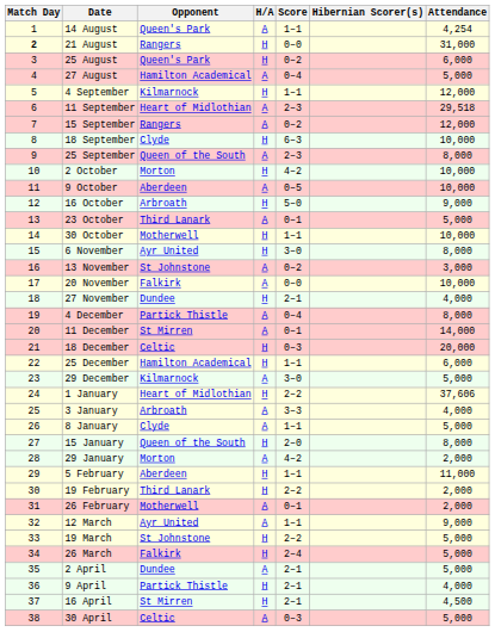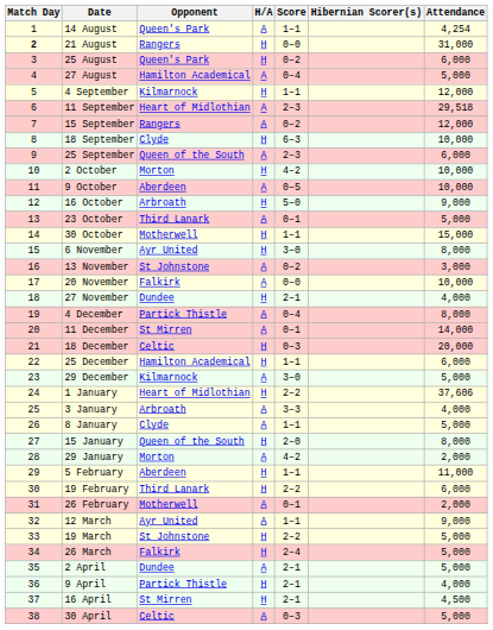 <table class="wikitable" style="text-align:center">
 <tr>
 <th>Match Day</th>
 <th>Date</th>
 <th>Opponent</th>
 <th>H/A</th>
 <th>Score</th>
 <th>Hibernian Scorer(s)</th>
 <th>Attendance</th>
 </tr>
 <tr bgcolor=#FFFFDD>
 <td>1</td>
 <td align=left>14 August</td>
 <td align=left><a href='#'>Queen's Park</a></td>
 <td><a href='#'>A</a></td>
 <td>1–1</td>
 <td align=left></td>
 <td>4,254</td>
 </tr>
 <tr bgcolor=#FFFFDD>
 <td><strong>2</strong></td>
 <td align=left>21 August</td>
 <td align=left><a href='#'>Rangers</a></td>
 <td><a href='#'>H</a></td>
 <td>0–0</td>
 <td align=left></td>
 <td>31,000</td>
 </tr>
 <tr bgcolor=#FFCCCC>
 <td>3</td>
 <td align=left>25 August</td>
 <td align=left><a href='#'>Queen's Park</a></td>
 <td><a href='#'>H</a></td>
 <td>0–2</td>
 <td align=left></td>
 <td>6,000</td>
 </tr>
 <tr bgcolor=#FFCCCC>
 <td>4</td>
 <td align=left>27 August</td>
 <td align=left><a href='#'>Hamilton Academical</a></td>
 <td><a href='#'>A</a></td>
 <td>0–4</td>
 <td align=left></td>
 <td>5,000</td>
 </tr>
 <tr bgcolor=#FFFFDD>
 <td>5</td>
 <td align=left>4 September</td>
 <td align=left><a href='#'>Kilmarnock</a></td>
 <td><a href='#'>H</a></td>
 <td>1–1</td>
 <td align=left></td>
 <td>12,000</td>
 </tr>
 <tr bgcolor=#FFCCCC>
 <td>6</td>
 <td align=left>11 September</td>
 <td align=left><a href='#'>Heart of Midlothian</a></td>
 <td><a href='#'>A</a></td>
 <td>2–3</td>
 <td align=left></td>
 <td>29,518</td>
 </tr>
 <tr bgcolor=#FFCCCC>
 <td>7</td>
 <td align=left>15 September</td>
 <td align=left><a href='#'>Rangers</a></td>
 <td><a href='#'>A</a></td>
 <td>0–2</td>
 <td align=left></td>
 <td>12,000</td>
 </tr>
 <tr bgcolor=#EEFFEE>
 <td>8</td>
 <td align=left>18 September</td>
 <td align=left><a href='#'>Clyde</a></td>
 <td><a href='#'>H</a></td>
 <td>6–3</td>
 <td align=left></td>
 <td>10,000</td>
 </tr>
 <tr bgcolor=#FFCCCC>
 <td>9</td>
 <td align=left>25 September</td>
 <td align=left><a href='#'>Queen of the South</a></td>
 <td><a href='#'>A</a></td>
 <td>2–3</td>
 <td align=left></td>
-<td>8,000</td>
+<td>6,000</td>
 </tr>
 <tr bgcolor=#EEFFEE>
 <td>10</td>
 <td align=left>2 October</td>
 <td align=left><a href='#'>Morton</a></td>
 <td><a href='#'>H</a></td>
 <td>4–2</td>
 <td align=left></td>
 <td>10,000</td>
 </tr>
 <tr bgcolor=#FFCCCC>
 <td>11</td>
 <td align=left>9 October</td>
 <td align=left><a href='#'>Aberdeen</a></td>
 <td><a href='#'>A</a></td>
 <td>0–5</td>
 <td align=left></td>
 <td>10,000</td>
 </tr>
 <tr bgcolor=#EEFFEE>
 <td>12</td>
 <td align=left>16 October</td>
 <td align=left><a href='#'>Arbroath</a></td>
 <td><a href='#'>H</a></td>
 <td>5–0</td>
 <td align=left></td>
 <td>9,000</td>
 </tr>
 <tr bgcolor=#FFCCCC>
 <td>13</td>
 <td align=left>23 October</td>
 <td align=left><a href='#'>Third Lanark</a></td>
 <td><a href='#'>A</a></td>
 <td>0–1</td>
 <td align=left></td>
 <td>5,000</td>
 </tr>
 <tr bgcolor=#FFFFDD>
 <td>14</td>
 <td align=left>30 October</td>
 <td align=left><a href='#'>Motherwell</a></td>
 <td><a href='#'>H</a></td>
 <td>1–1</td>
 <td align=left></td>
-<td>10,000</td>
+<td>15,000</td>
 </tr>
 <tr bgcolor=#EEFFEE>
 <td>15</td>
 <td align=left>6 November</td>
 <td align=left><a href='#'>Ayr United</a></td>
 <td><a href='#'>H</a></td>
 <td>3–0</td>
 <td align=left></td>
 <td>8,000</td>
 </tr>
 <tr bgcolor=#FFCCCC>
 <td>16</td>
 <td align=left>13 November</td>
 <td align=left><a href='#'>St Johnstone</a></td>
 <td><a href='#'>A</a></td>
 <td>0–2</td>
 <td align=left></td>
 <td>3,000</td>
 </tr>
 <tr bgcolor=#FFFFDD>
 <td>17</td>
 <td align=left>20 November</td>
 <td align=left><a href='#'>Falkirk</a></td>
 <td><a href='#'>A</a></td>
 <td>0–0</td>
 <td align=left></td>
 <td>10,000</td>
 </tr>
 <tr bgcolor=#EEFFEE>
 <td>18</td>
 <td align=left>27 November</td>
 <td align=left><a href='#'>Dundee</a></td>
 <td><a href='#'>H</a></td>
 <td>2–1</td>
 <td align=left></td>
 <td>4,000</td>
 </tr>
 <tr bgcolor=#FFCCCC>
 <td>19</td>
 <td align=left>4 December</td>
 <td align=left><a href='#'>Partick Thistle</a></td>
 <td><a href='#'>A</a></td>
 <td>0–4</td>
 <td align=left></td>
 <td>8,000</td>
 </tr>
 <tr bgcolor=#FFCCCC>
 <td>20</td>
 <td align=left>11 December</td>
 <td align=left><a href='#'>St Mirren</a></td>
 <td><a href='#'>A</a></td>
 <td>0–1</td>
 <td align=left></td>
 <td>14,000</td>
 </tr>
 <tr bgcolor=#FFCCCC>
 <td>21</td>
 <td align=left>18 December</td>
 <td align=left><a href='#'>Celtic</a></td>
 <td><a href='#'>H</a></td>
 <td>0–3</td>
 <td align=left></td>
 <td>20,000</td>
 </tr>
 <tr bgcolor=#FFFFDD>
 <td>22</td>
 <td align=left>25 December</td>
 <td align=left><a href='#'>Hamilton Academical</a></td>
 <td><a href='#'>H</a></td>
 <td>1–1</td>
 <td align=left></td>
 <td>6,000</td>
 </tr>
 <tr bgcolor=#EEFFEE>
 <td>23</td>
 <td align=left>29 December</td>
 <td align=left><a href='#'>Kilmarnock</a></td>
 <td><a href='#'>A</a></td>
 <td>3–0</td>
 <td align=left></td>
 <td>5,000</td>
 </tr>
 <tr bgcolor=#FFFFDD>
 <td>24</td>
 <td align=left>1 January</td>
 <td align=left><a href='#'>Heart of Midlothian</a></td>
 <td><a href='#'>H</a></td>
 <td>2–2</td>
 <td align=left></td>
 <td>37,606</td>
 </tr>
 <tr bgcolor=#FFFFDD>
 <td>25</td>
 <td align=left>3 January</td>
 <td align=left><a href='#'>Arbroath</a></td>
 <td><a href='#'>A</a></td>
 <td>3–3</td>
 <td align=left></td>
 <td>4,000</td>
 </tr>
 <tr bgcolor=#FFFFDD>
 <td>26</td>
 <td align=left>8 January</td>
 <td align=left><a href='#'>Clyde</a></td>
 <td><a href='#'>A</a></td>
 <td>1–1</td>
 <td align=left></td>
 <td>5,000</td>
 </tr>
 <tr bgcolor=#EEFFEE>
 <td>27</td>
 <td align=left>15 January</td>
 <td align=left><a href='#'>Queen of the South</a></td>
 <td><a href='#'>H</a></td>
 <td>2–0</td>
 <td align=left></td>
 <td>8,000</td>
 </tr>
 <tr bgcolor=#EEFFEE>
 <td>28</td>
 <td align=left>29 January</td>
 <td align=left><a href='#'>Morton</a></td>
 <td><a href='#'>A</a></td>
 <td>4–2</td>
 <td align=left></td>
 <td>2,000</td>
 </tr>
 <tr bgcolor=#FFFFDD>
 <td>29</td>
 <td align=left>5 February</td>
 <td align=left><a href='#'>Aberdeen</a></td>
 <td><a href='#'>H</a></td>
 <td>1–1</td>
 <td align=left></td>
 <td>11,000</td>
 </tr>
 <tr bgcolor=#FFFFDD>
 <td>30</td>
 <td align=left>19 February</td>
 <td align=left><a href='#'>Third Lanark</a></td>
 <td><a href='#'>H</a></td>
 <td>2–2</td>
 <td align=left></td>
-<td>2,000</td>
+<td>6,000</td>
 </tr>
 <tr bgcolor=#FFCCCC>
 <td>31</td>
 <td align=left>26 February</td>
 <td align=left><a href='#'>Motherwell</a></td>
 <td><a href='#'>A</a></td>
 <td>0–1</td>
 <td align=left></td>
 <td>2,000</td>
 </tr>
 <tr bgcolor=#FFFFDD>
 <td>32</td>
 <td align=left>12 March</td>
 <td align=left><a href='#'>Ayr United</a></td>
 <td><a href='#'>A</a></td>
 <td>1–1</td>
 <td align=left></td>
 <td>9,000</td>
 </tr>
 <tr bgcolor=#FFFFDD>
 <td>33</td>
 <td align=left>19 March</td>
 <td align=left><a href='#'>St Johnstone</a></td>
 <td><a href='#'>H</a></td>
 <td>2–2</td>
 <td align=left></td>
 <td>5,000</td>
 </tr>
 <tr bgcolor=#FFCCCC>
 <td>34</td>
 <td align=left>26 March</td>
 <td align=left><a href='#'>Falkirk</a></td>
 <td><a href='#'>H</a></td>
 <td>2–4</td>
 <td align=left></td>
 <td>5,000</td>
 </tr>
 <tr bgcolor=#EEFFEE>
 <td>35</td>
 <td align=left>2 April</td>
 <td align=left><a href='#'>Dundee</a></td>
 <td><a href='#'>A</a></td>
 <td>2–1</td>
 <td align=left></td>
 <td>5,000</td>
 </tr>
 <tr bgcolor=#EEFFEE>
 <td>36</td>
 <td align=left>9 April</td>
 <td align=left><a href='#'>Partick Thistle</a></td>
 <td><a href='#'>H</a></td>
 <td>2–1</td>
 <td align=left></td>
 <td>4,000</td>
 </tr>
 <tr bgcolor=#EEFFEE>
 <td>37</td>
 <td align=left>16 April</td>
 <td align=left><a href='#'>St Mirren</a></td>
 <td><a href='#'>H</a></td>
 <td>2–1</td>
 <td align=left></td>
 <td>4,500</td>
 </tr>
 <tr bgcolor=#FFCCCC>
 <td>38</td>
 <td align=left>30 April</td>
 <td align=left><a href='#'>Celtic</a></td>
 <td><a href='#'>A</a></td>
 <td>0–3</td>
 <td align=left></td>
 <td>5,000</td>
 </tr>
 </table>
